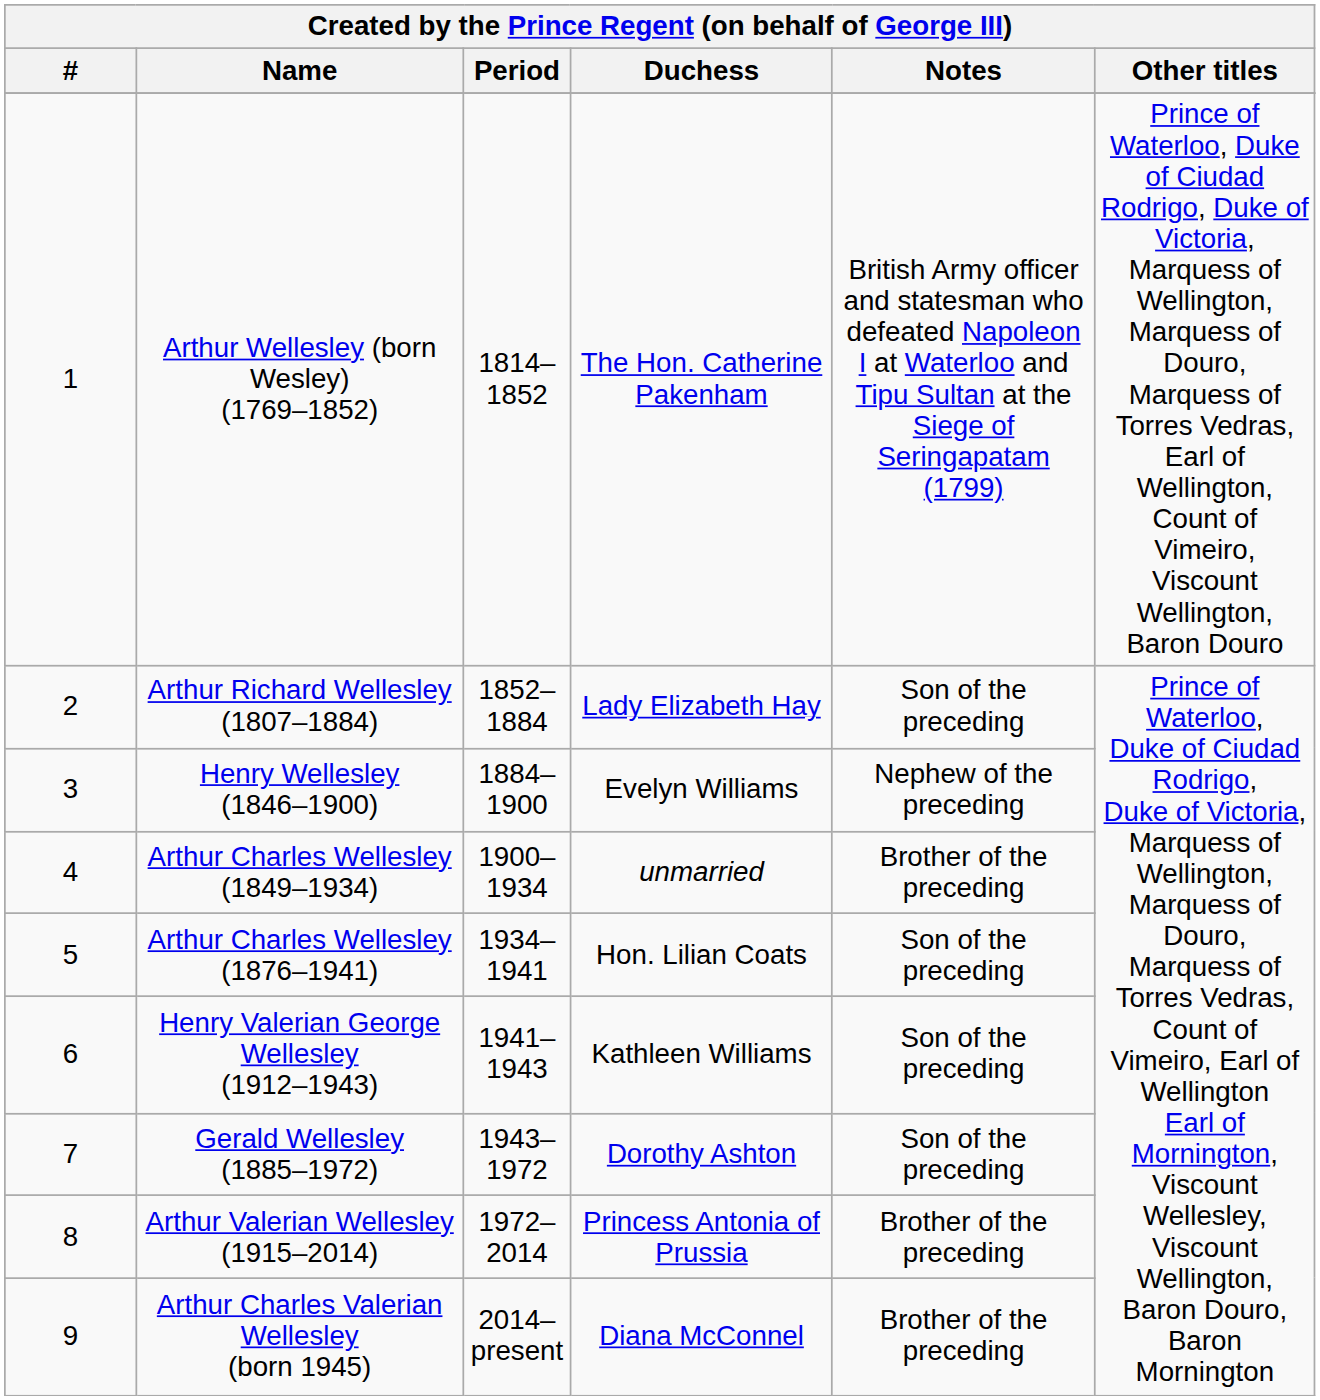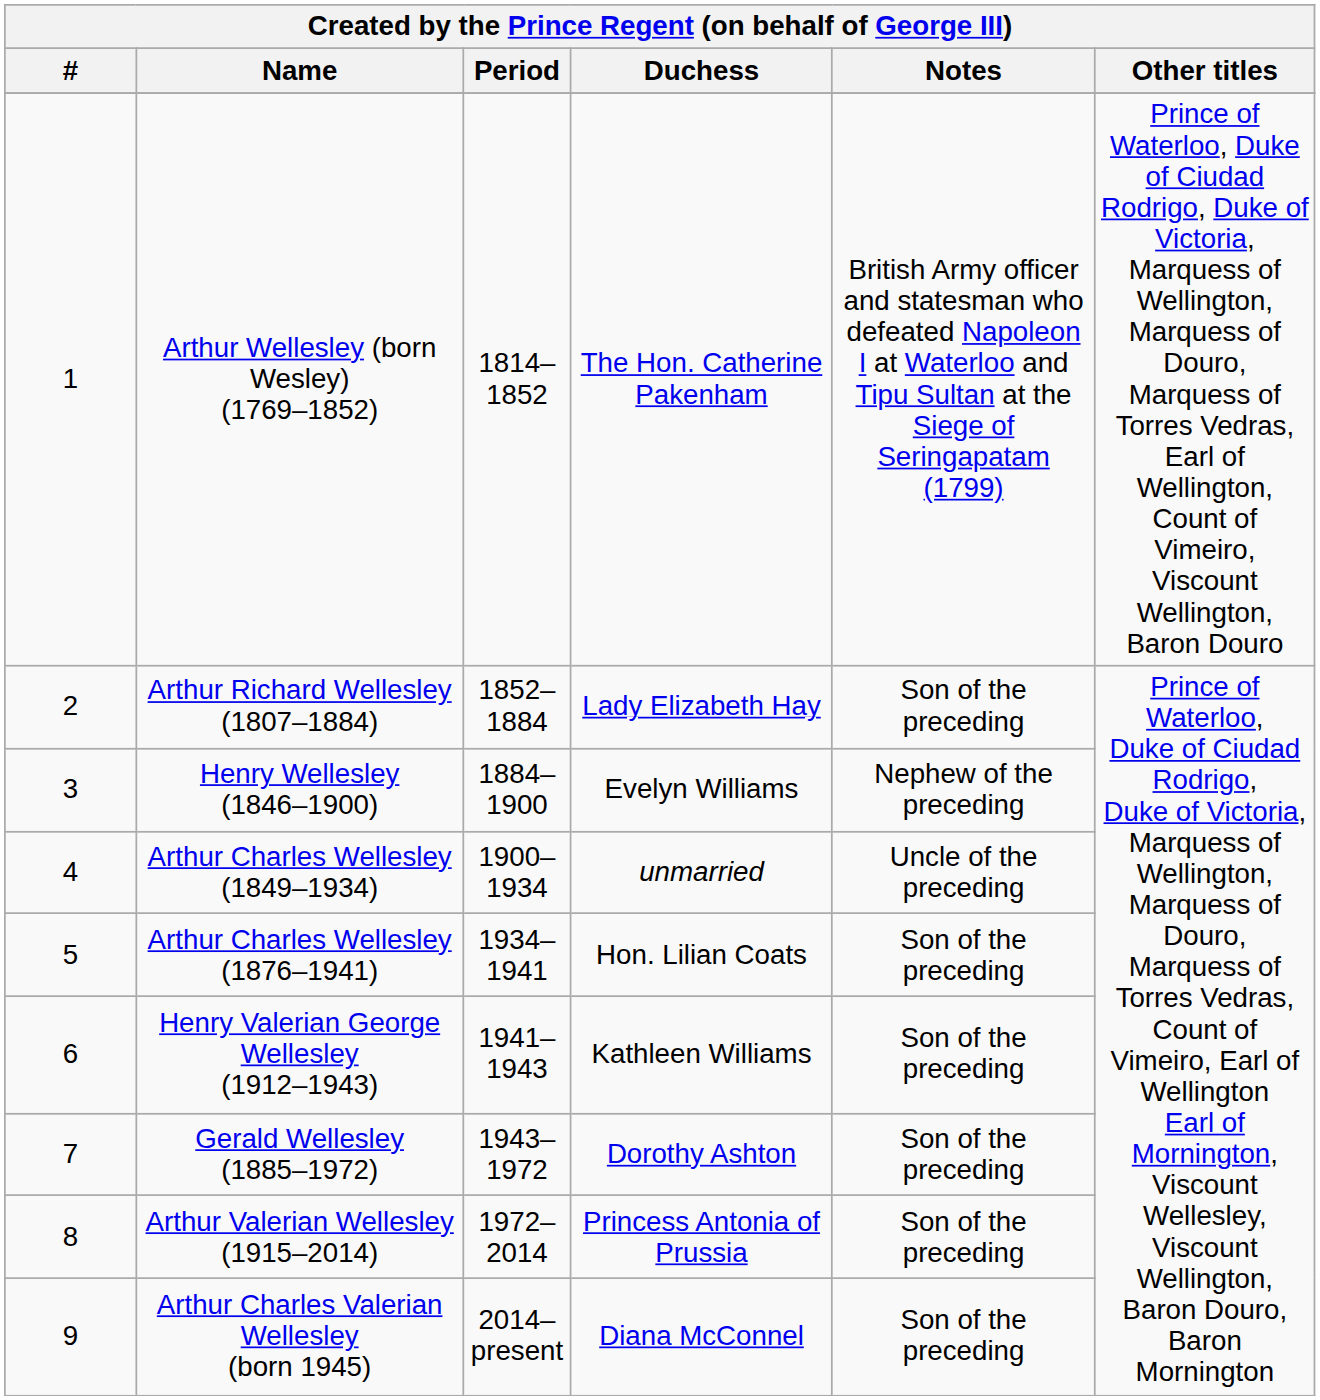 <table style="text-align:center; width:60%" class="wikitable">
 <tr>
 <th colspan="7">Created by the <a href='#'>Prince Regent</a> (on behalf of <a href='#'>George III</a>)</th>
 </tr>
 <tr>
 <th style="width:10%">#</th>
 <th style="width:25%">Name</th>
 <th>Period</th>
 <th style="width:20%">Duchess</th>
 <th style="width:20%">Notes</th>
 <th>Other titles</th>
 </tr>
 <tr bgcolor="#dddddd" |>
 </tr>
 <tr>
 <td>1</td>
 <td><a href='#'>Arthur Wellesley</a> (born Wesley)<br>(1769–1852)</td>
 <td>1814–1852</td>
 <td><a href='#'>The Hon. Catherine Pakenham</a></td>
 <td>British Army officer and statesman who defeated <a href='#'>Napoleon I</a> at <a href='#'>Waterloo</a> and <a href='#'>Tipu Sultan</a> at the <a href='#'>Siege of Seringapatam (1799)</a></td>
 <td><a href='#'>Prince of Waterloo</a>, <a href='#'>Duke of Ciudad Rodrigo</a>, <a href='#'>Duke of Victoria</a>, Marquess of Wellington, Marquess of Douro, Marquess of Torres Vedras, Earl of Wellington, Count of Vimeiro, Viscount Wellington, Baron Douro</td>
 </tr>
 <tr>
 <td>2</td>
 <td><a href='#'>Arthur Richard Wellesley</a><br>(1807–1884)</td>
 <td>1852–1884</td>
 <td><a href='#'>Lady Elizabeth Hay</a></td>
 <td>Son of the preceding</td>
 <td rowspan="8"><a href='#'>Prince of Waterloo</a>,<br><a href='#'>Duke of Ciudad Rodrigo</a>,<br><a href='#'>Duke of Victoria</a>,<br>Marquess of Wellington,<br>Marquess of Douro,<br>Marquess of Torres Vedras,<br>Count of Vimeiro, Earl of Wellington<br><a href='#'>Earl of Mornington</a>,<br>Viscount Wellesley,<br>Viscount Wellington,<br>Baron Douro,<br>Baron Mornington</td>
 </tr>
 <tr>
 <td>3</td>
 <td><a href='#'>Henry Wellesley</a><br>(1846–1900)</td>
 <td>1884–1900</td>
 <td>Evelyn Williams</td>
 <td>Nephew of the preceding</td>
 </tr>
 <tr>
 <td>4</td>
 <td><a href='#'>Arthur Charles Wellesley</a><br>(1849–1934)</td>
 <td>1900–1934</td>
 <td><em>unmarried</em></td>
-<td>Brother of the preceding</td>
+<td>Uncle of the preceding</td>
 </tr>
 <tr>
 <td>5</td>
 <td><a href='#'>Arthur Charles Wellesley</a><br>(1876–1941)</td>
 <td>1934–1941</td>
 <td>Hon. Lilian Coats</td>
 <td>Son of the preceding</td>
 </tr>
 <tr>
 <td>6</td>
 <td><a href='#'>Henry Valerian George Wellesley</a><br>(1912–1943)</td>
 <td>1941–1943</td>
 <td>Kathleen Williams</td>
 <td>Son of the preceding</td>
 </tr>
 <tr>
 <td>7</td>
 <td><a href='#'>Gerald Wellesley</a><br>(1885–1972)</td>
 <td>1943–1972</td>
 <td><a href='#'>Dorothy Ashton</a></td>
 <td>Son of the preceding</td>
 </tr>
 <tr>
 <td>8</td>
 <td><a href='#'>Arthur Valerian Wellesley</a><br>(1915–2014)</td>
 <td>1972–2014</td>
 <td><a href='#'>Princess Antonia of Prussia</a></td>
-<td>Brother of the preceding</td>
+<td>Son of the preceding</td>
 </tr>
 <tr>
 <td>9</td>
 <td><a href='#'>Arthur Charles Valerian Wellesley</a><br>(born 1945)</td>
 <td>2014–present</td>
 <td><a href='#'>Diana McConnel</a></td>
-<td>Brother of the preceding</td>
+<td>Son of the preceding</td>
 </tr>
 </table>
